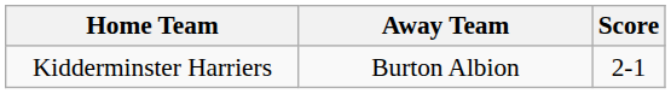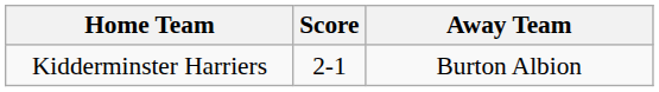 <table class="wikitable" style="text-align:center;">
 <tr>
 <th width=175>Home Team</th>
+<th width=20>Score</th>
 <th width=175>Away Team</th>
-<th width=20>Score</th>
 </tr>
 <tr>
 <td>Kidderminster Harriers</td>
+<td>2-1</td>
 <td>Burton Albion</td>
-<td>2-1</td>
 </tr>
 </table>
